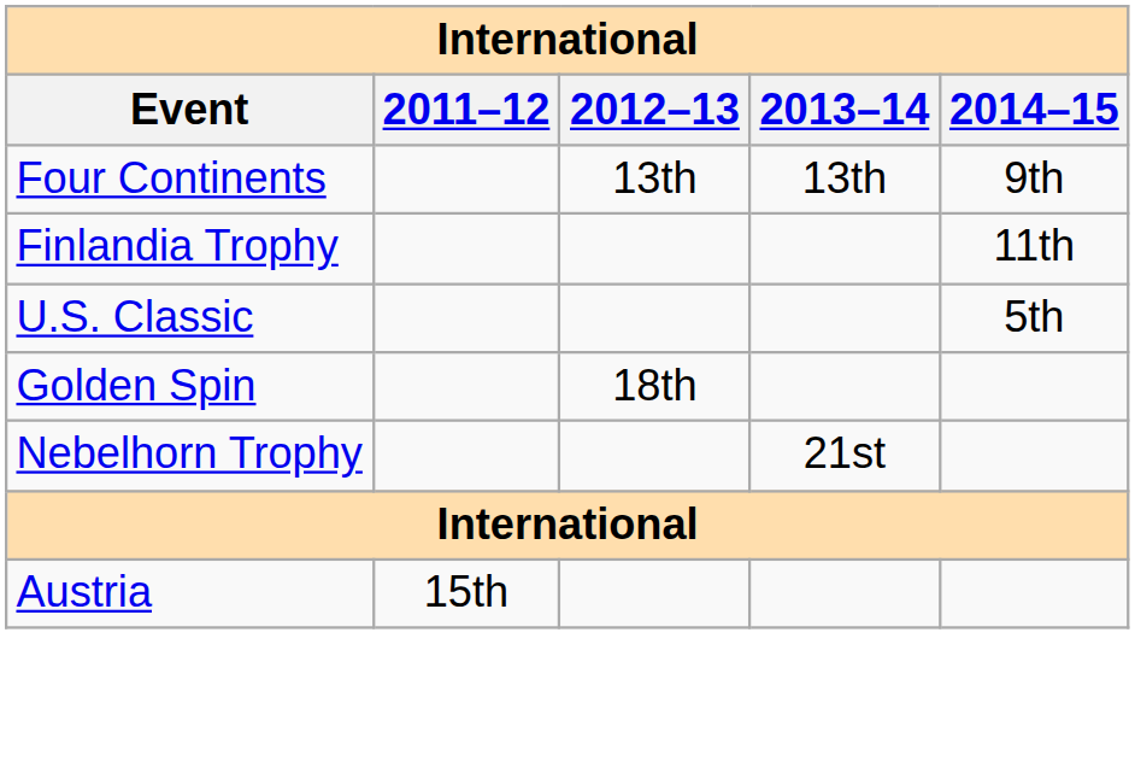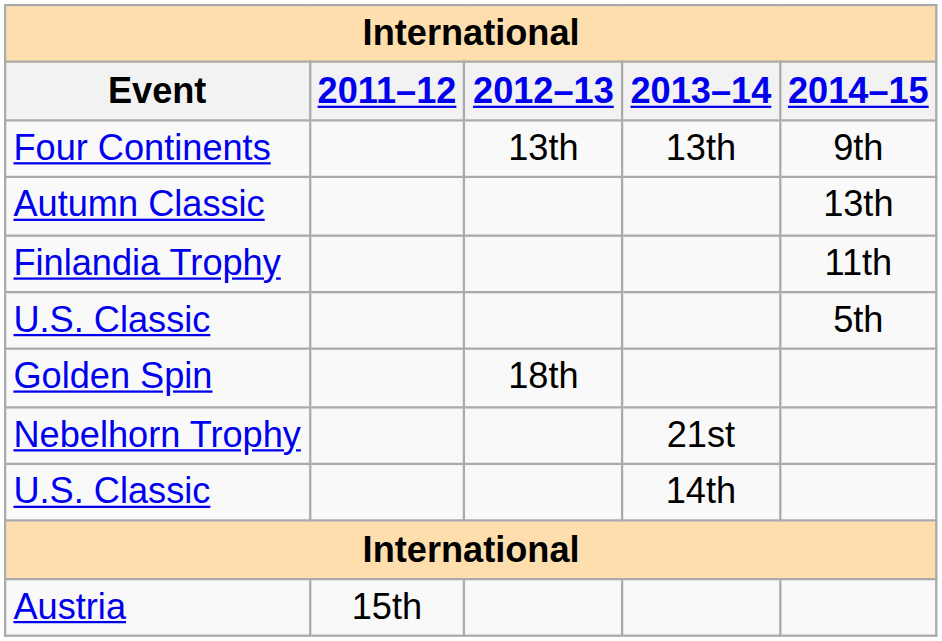 <table class="wikitable" style="text-align:center">
 <tr>
 <th style="background-color: #ffdead; " colspan=5 align=center>International</th>
 </tr>
 <tr>
 <th>Event</th>
 <th><a href='#'>2011–12</a></th>
 <th><a href='#'>2012–13</a></th>
 <th><a href='#'>2013–14</a></th>
 <th><a href='#'>2014–15</a></th>
 </tr>
 <tr>
 <td align=left><a href='#'>Four Continents</a></td>
 <td></td>
 <td>13th</td>
 <td>13th</td>
 <td>9th</td>
+</tr>
+<tr>
+<td align=left> <a href='#'>Autumn Classic</a></td>
+<td></td>
+<td></td>
+<td></td>
+<td>13th</td>
 </tr>
 <tr>
 <td align=left> <a href='#'>Finlandia Trophy</a></td>
 <td></td>
 <td></td>
 <td></td>
 <td>11th</td>
 </tr>
 <tr>
 <td align=left> <a href='#'>U.S. Classic</a></td>
 <td></td>
 <td></td>
 <td></td>
 <td>5th</td>
 </tr>
 <tr>
 <td align=left><a href='#'>Golden Spin</a></td>
 <td></td>
 <td>18th</td>
 <td></td>
 <td></td>
 </tr>
 <tr>
 <td align=left><a href='#'>Nebelhorn Trophy</a></td>
 <td></td>
 <td></td>
 <td>21st</td>
 <td></td>
 </tr>
 <tr>
+<td align=left><a href='#'>U.S. Classic</a></td>
+<td></td>
+<td></td>
+<td>14th</td>
+<td></td>
+</tr>
+<tr>
 <th style="background-color: #ffdead; " colspan=5 align=center>International</th>
 </tr>
 <tr>
 <td align=left> <a href='#'>Austria</a></td>
 <td>15th</td>
 <td></td>
 <td></td>
 <td></td>
 </tr>
 </table>
